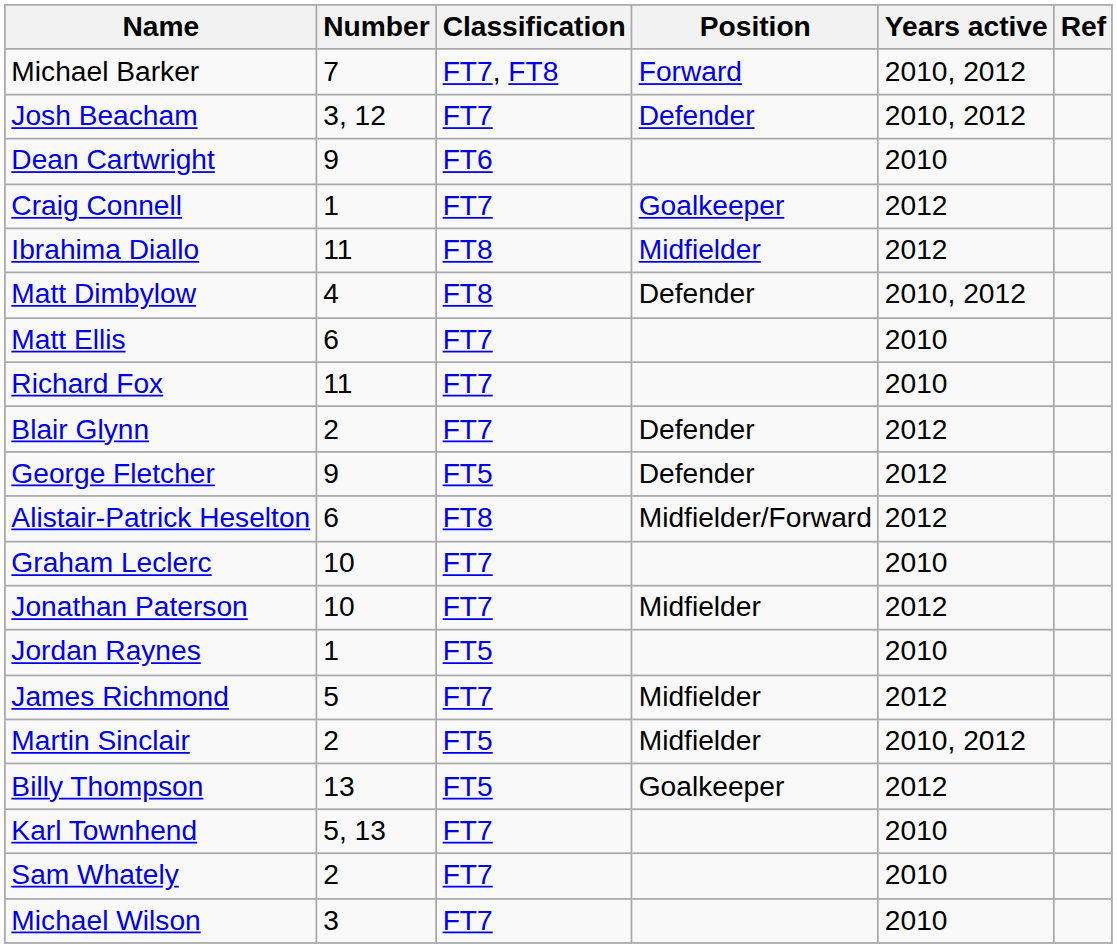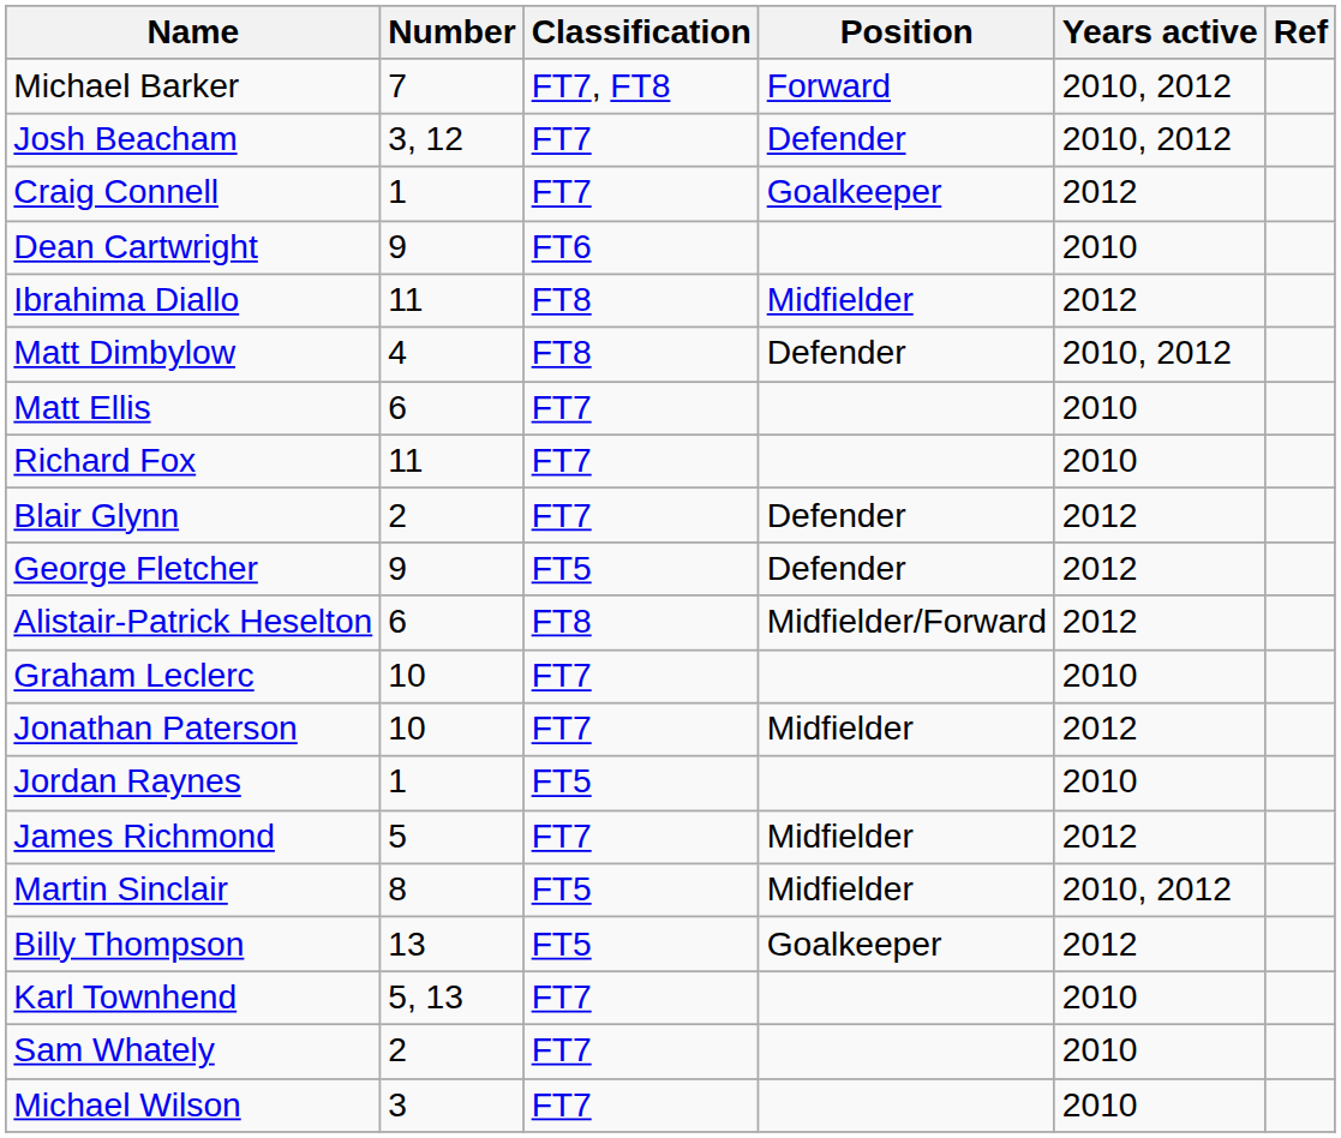 <table class="wikitable sortable">
 <tr>
 <th>Name</th>
 <th>Number</th>
 <th>Classification</th>
 <th>Position</th>
 <th>Years active</th>
 <th>Ref</th>
 </tr>
 <tr>
 <td>Michael Barker</td>
 <td>7</td>
 <td><a href='#'>FT7</a>, <a href='#'>FT8</a></td>
 <td><a href='#'>Forward</a></td>
 <td>2010, 2012</td>
 <td></td>
 </tr>
 <tr>
 <td><a href='#'>Josh Beacham</a></td>
 <td>3, 12</td>
 <td><a href='#'>FT7</a></td>
 <td><a href='#'>Defender</a></td>
 <td>2010, 2012</td>
 <td></td>
 </tr>
 <tr>
+<td><a href='#'>Craig Connell</a></td>
+<td>1</td>
+<td><a href='#'>FT7</a></td>
+<td><a href='#'>Goalkeeper</a></td>
+<td>2012</td>
+<td></td>
+</tr>
+<tr>
 <td><a href='#'>Dean Cartwright</a></td>
 <td>9</td>
 <td><a href='#'>FT6</a></td>
 <td></td>
 <td>2010</td>
-<td></td>
-</tr>
-<tr>
-<td><a href='#'>Craig Connell</a></td>
-<td>1</td>
-<td><a href='#'>FT7</a></td>
-<td><a href='#'>Goalkeeper</a></td>
-<td>2012</td>
 <td></td>
 </tr>
 <tr>
 <td><a href='#'>Ibrahima Diallo</a></td>
 <td>11</td>
 <td><a href='#'>FT8</a></td>
 <td><a href='#'>Midfielder</a></td>
 <td>2012</td>
 <td></td>
 </tr>
 <tr>
 <td><a href='#'>Matt Dimbylow</a></td>
 <td>4</td>
 <td><a href='#'>FT8</a></td>
 <td>Defender</td>
 <td>2010, 2012</td>
 <td></td>
 </tr>
 <tr>
 <td><a href='#'>Matt Ellis</a></td>
 <td>6</td>
 <td><a href='#'>FT7</a></td>
 <td></td>
 <td>2010</td>
 <td></td>
 </tr>
 <tr>
 <td><a href='#'>Richard Fox</a></td>
 <td>11</td>
 <td><a href='#'>FT7</a></td>
 <td></td>
 <td>2010</td>
 <td></td>
 </tr>
 <tr>
 <td><a href='#'>Blair Glynn</a></td>
 <td>2</td>
 <td><a href='#'>FT7</a></td>
 <td>Defender</td>
 <td>2012</td>
 <td></td>
 </tr>
 <tr>
 <td><a href='#'>George Fletcher</a></td>
 <td>9</td>
 <td><a href='#'>FT5</a></td>
 <td>Defender</td>
 <td>2012</td>
 <td></td>
 </tr>
 <tr>
 <td><a href='#'>Alistair-Patrick Heselton</a></td>
 <td>6</td>
 <td><a href='#'>FT8</a></td>
 <td>Midfielder/Forward</td>
 <td>2012</td>
 <td></td>
 </tr>
 <tr>
 <td><a href='#'>Graham Leclerc</a></td>
 <td>10</td>
 <td><a href='#'>FT7</a></td>
 <td></td>
 <td>2010</td>
 <td></td>
 </tr>
 <tr>
 <td><a href='#'>Jonathan Paterson</a></td>
 <td>10</td>
 <td><a href='#'>FT7</a></td>
 <td>Midfielder</td>
 <td>2012</td>
 <td></td>
 </tr>
 <tr>
 <td><a href='#'>Jordan Raynes</a></td>
 <td>1</td>
 <td><a href='#'>FT5</a></td>
 <td></td>
 <td>2010</td>
 <td></td>
 </tr>
 <tr>
 <td><a href='#'>James Richmond</a></td>
 <td>5</td>
 <td><a href='#'>FT7</a></td>
 <td>Midfielder</td>
 <td>2012</td>
 <td></td>
 </tr>
 <tr>
 <td><a href='#'>Martin Sinclair</a></td>
-<td>2</td>
+<td>8</td>
 <td><a href='#'>FT5</a></td>
 <td>Midfielder</td>
 <td>2010, 2012</td>
 <td></td>
 </tr>
 <tr>
 <td><a href='#'>Billy Thompson</a></td>
 <td>13</td>
 <td><a href='#'>FT5</a></td>
 <td>Goalkeeper</td>
 <td>2012</td>
 <td></td>
 </tr>
 <tr>
 <td><a href='#'>Karl Townhend</a></td>
 <td>5, 13</td>
 <td><a href='#'>FT7</a></td>
 <td></td>
 <td>2010</td>
 <td></td>
 </tr>
 <tr>
 <td><a href='#'>Sam Whately</a></td>
 <td>2</td>
 <td><a href='#'>FT7</a></td>
 <td></td>
 <td>2010</td>
 <td></td>
 </tr>
 <tr>
 <td><a href='#'>Michael Wilson</a></td>
 <td>3</td>
 <td><a href='#'>FT7</a></td>
 <td></td>
 <td>2010</td>
 <td></td>
 </tr>
 </table>
